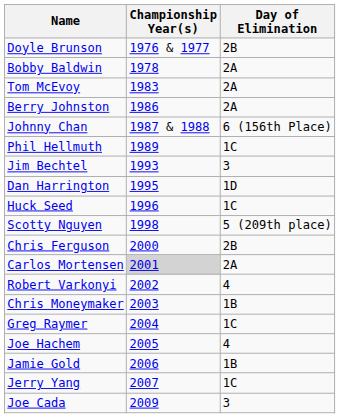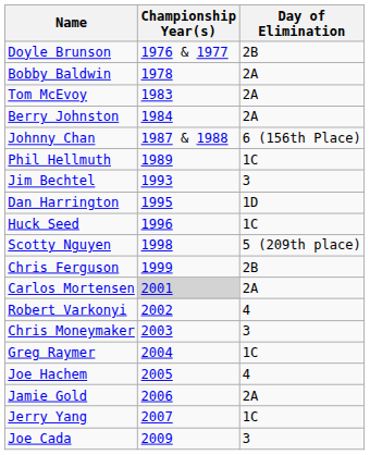 <table class="wikitable sortable">
 <tr>
 <th>Name</th>
 <th>Championship<br>Year(s)</th>
 <th>Day of<br>Elimination</th>
 </tr>
 <tr>
 <td><a href='#'>Doyle Brunson</a></td>
 <td><a href='#'>1976</a> & <a href='#'>1977</a></td>
 <td>2B</td>
 </tr>
 <tr>
 <td><a href='#'>Bobby Baldwin</a></td>
 <td><a href='#'>1978</a></td>
 <td>2A</td>
 </tr>
 <tr>
 <td><a href='#'>Tom McEvoy</a></td>
 <td><a href='#'>1983</a></td>
 <td>2A</td>
 </tr>
 <tr>
 <td><a href='#'>Berry Johnston</a></td>
-<td><a href='#'>1986</a></td>
+<td><a href='#'>1984</a></td>
 <td>2A</td>
 </tr>
 <tr>
 <td><a href='#'>Johnny Chan</a></td>
 <td><a href='#'>1987</a> & <a href='#'>1988</a></td>
 <td>6 (156th Place)</td>
 </tr>
 <tr>
 <td><a href='#'>Phil Hellmuth</a></td>
 <td><a href='#'>1989</a></td>
 <td>1C</td>
 </tr>
 <tr>
 <td><a href='#'>Jim Bechtel</a></td>
 <td><a href='#'>1993</a></td>
 <td>3</td>
 </tr>
 <tr>
 <td><a href='#'>Dan Harrington</a></td>
 <td><a href='#'>1995</a></td>
 <td>1D</td>
 </tr>
 <tr>
 <td><a href='#'>Huck Seed</a></td>
 <td><a href='#'>1996</a></td>
 <td>1C</td>
 </tr>
 <tr>
 <td><a href='#'>Scotty Nguyen</a></td>
 <td><a href='#'>1998</a></td>
 <td>5 (209th place)</td>
 </tr>
 <tr>
 <td><a href='#'>Chris Ferguson</a></td>
-<td><a href='#'>2000</a></td>
+<td><a href='#'>1999</a></td>
 <td>2B</td>
 </tr>
 <tr>
 <td><a href='#'>Carlos Mortensen</a></td>
 <td style="background: lightgrey;"><a href='#'>2001</a></td>
 <td>2A</td>
 </tr>
 <tr>
 <td><a href='#'>Robert Varkonyi</a></td>
 <td><a href='#'>2002</a></td>
 <td>4</td>
 </tr>
 <tr>
 <td><a href='#'>Chris Moneymaker</a></td>
 <td><a href='#'>2003</a></td>
-<td>1B</td>
+<td>3</td>
 </tr>
 <tr>
 <td><a href='#'>Greg Raymer</a></td>
 <td><a href='#'>2004</a></td>
 <td>1C</td>
 </tr>
 <tr>
 <td><a href='#'>Joe Hachem</a></td>
 <td><a href='#'>2005</a></td>
 <td>4</td>
 </tr>
 <tr>
 <td><a href='#'>Jamie Gold</a></td>
 <td><a href='#'>2006</a></td>
-<td>1B</td>
+<td>2A</td>
 </tr>
 <tr>
 <td><a href='#'>Jerry Yang</a></td>
 <td><a href='#'>2007</a></td>
 <td>1C</td>
 </tr>
 <tr>
 <td><a href='#'>Joe Cada</a></td>
 <td><a href='#'>2009</a></td>
 <td>3</td>
 </tr>
 </table>
